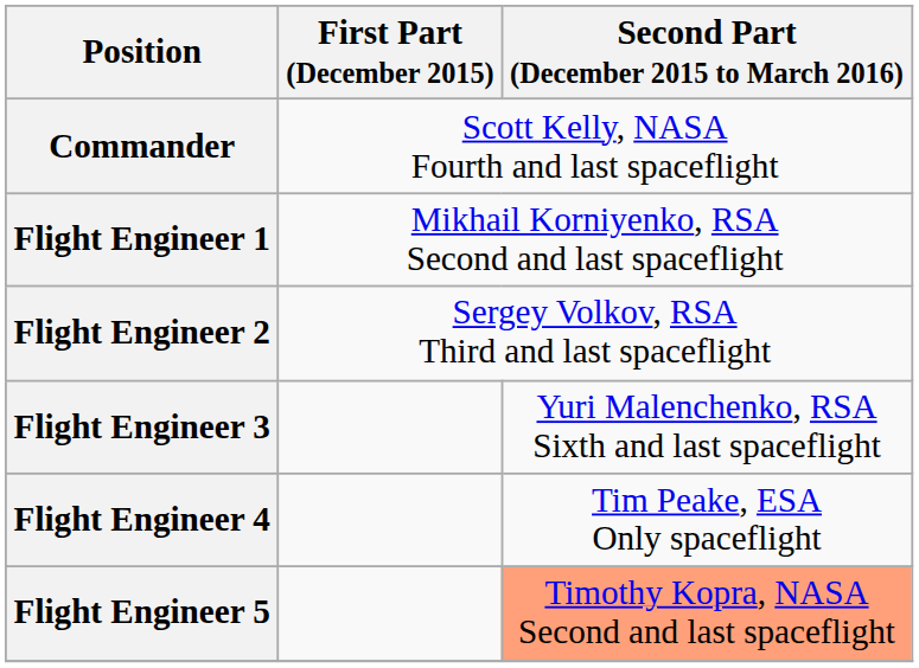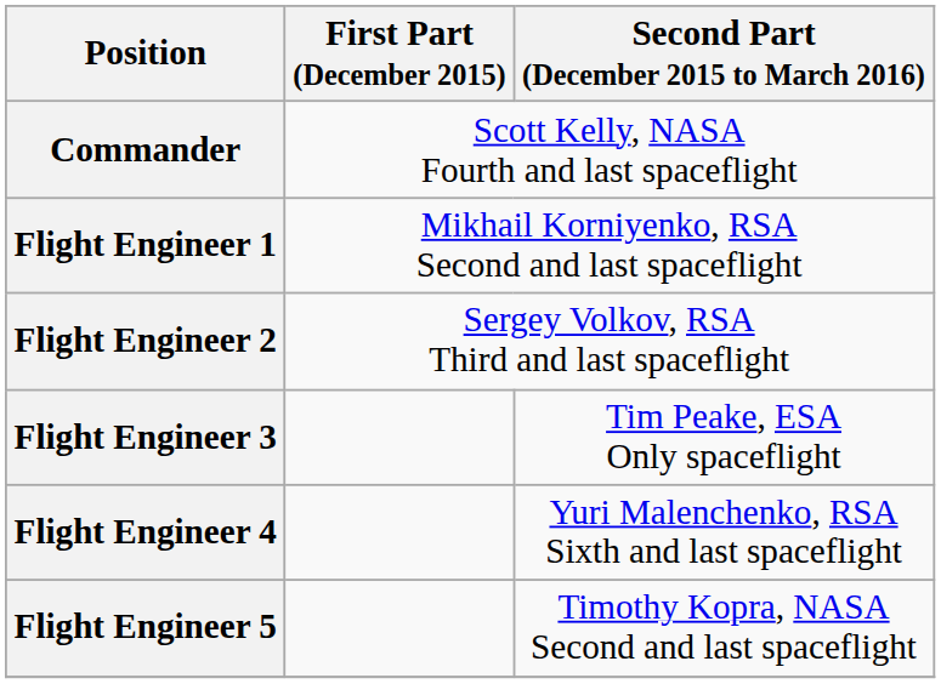 <table class="wikitable">
 <tr>
 <th>Position</th>
 <th>First Part<br><small>(December 2015)</small></th>
 <th>Second Part<br><small>(December 2015 to March 2016)</small></th>
 </tr>
 <tr>
 <th>Commander</th>
 <td colspan=2 align=center> <a href='#'>Scott Kelly</a>, <a href='#'>NASA</a><br> Fourth and last spaceflight</td>
 </tr>
 <tr>
 <th>Flight Engineer 1</th>
 <td colspan=2 align=center> <a href='#'>Mikhail Korniyenko</a>, <a href='#'>RSA</a><br>Second and last spaceflight</td>
 </tr>
 <tr>
 <th>Flight Engineer 2</th>
 <td colspan=2 align=center> <a href='#'>Sergey Volkov</a>, <a href='#'>RSA</a><br>Third and last spaceflight</td>
 </tr>
 <tr>
 <th>Flight Engineer 3</th>
 <td></td>
-<td align=center> <a href='#'>Yuri Malenchenko</a>, <a href='#'>RSA</a><br>Sixth and last spaceflight</td>
+<td align=center> <a href='#'>Tim Peake</a>, <a href='#'>ESA</a><br>Only spaceflight</td>
 </tr>
 <tr>
 <th>Flight Engineer 4</th>
 <td></td>
-<td align=center> <a href='#'>Tim Peake</a>, <a href='#'>ESA</a><br>Only spaceflight</td>
+<td align=center> <a href='#'>Yuri Malenchenko</a>, <a href='#'>RSA</a><br>Sixth and last spaceflight</td>
 </tr>
 <tr>
 <th>Flight Engineer 5</th>
 <td></td>
-<td align=center style="background: lightsalmon;">  <a href='#'>Timothy Kopra</a>, <a href='#'>NASA</a><br>Second and last spaceflight</td>
+<td align=center>  <a href='#'>Timothy Kopra</a>, <a href='#'>NASA</a><br>Second and last spaceflight</td>
 </tr>
 <tr>
 </tr>
 </table>
